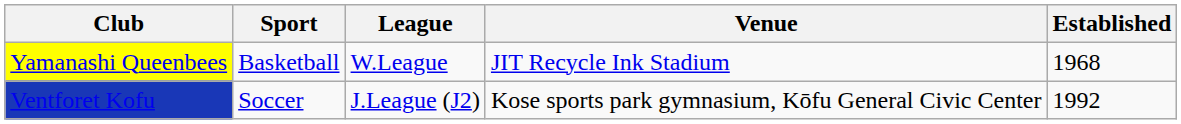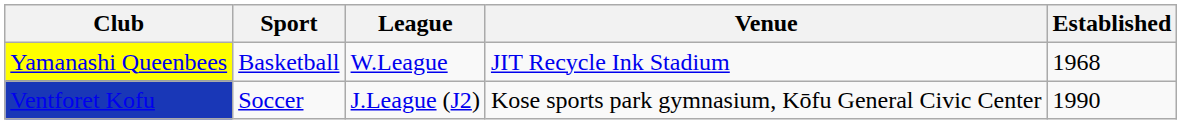 <table class="wikitable">
 <tr>
 <th scope="col">Club</th>
 <th scope="col">Sport</th>
 <th scope="col">League</th>
 <th scope="col">Venue</th>
 <th scope="col">Established</th>
 </tr>
 <tr>
 <td style="background:yellow"><a href='#'><span>Yamanashi Queenbees</span></a></td>
 <td><a href='#'>Basketball</a></td>
 <td><a href='#'>W.League</a></td>
 <td><a href='#'>JIT Recycle Ink Stadium</a></td>
 <td>1968</td>
 </tr>
 <tr>
 <td style="background:#1937B7"><a href='#'><span>Ventforet Kofu</span></a></td>
 <td><a href='#'>Soccer</a></td>
 <td><a href='#'>J.League</a> (<a href='#'>J2</a>)</td>
 <td>Kose sports park gymnasium, Kōfu General Civic Center</td>
-<td>1992</td>
+<td>1990</td>
 </tr>
 </table>
